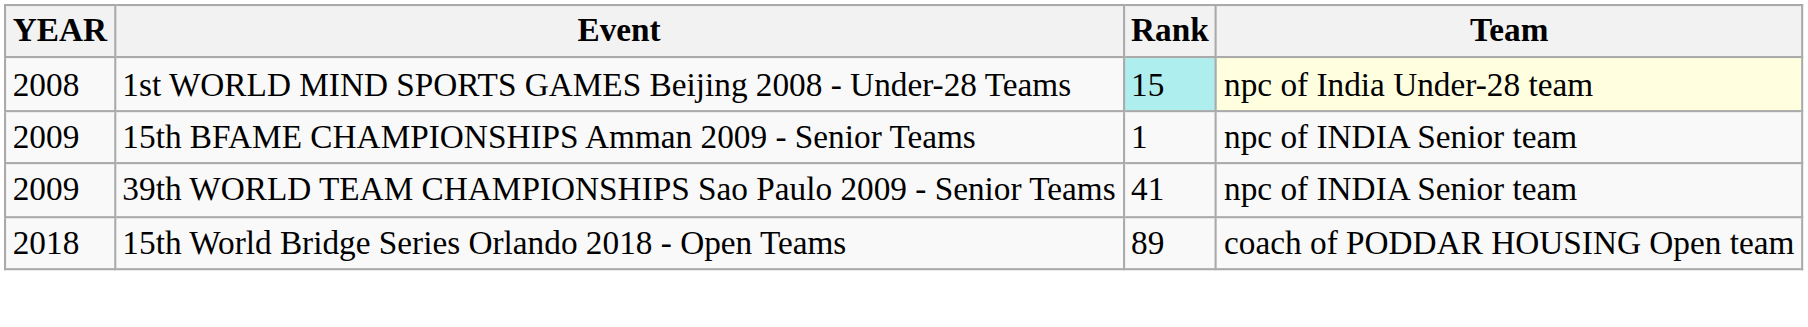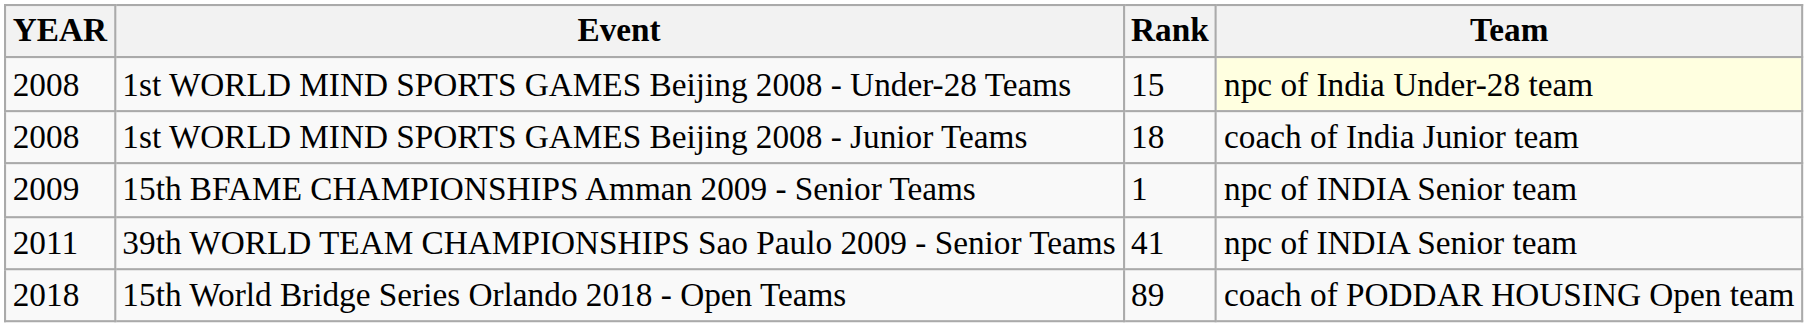 <table class="wikitable">
 <tr>
 <th>YEAR</th>
 <th>Event</th>
 <th>Rank</th>
 <th>Team</th>
 </tr>
 <tr>
 <td>2008</td>
 <td>1st WORLD MIND SPORTS GAMES Beijing 2008 - Under-28 Teams</td>
-<td style="background: paleturquoise;">15</td>
+<td>15</td>
 <td style="background: lightyellow;">npc of India Under-28 team</td>
+</tr>
+<tr>
+<td>2008</td>
+<td>1st WORLD MIND SPORTS GAMES Beijing 2008 - Junior Teams</td>
+<td>18</td>
+<td>coach of India Junior team</td>
 </tr>
 <tr>
 <td>2009</td>
 <td>15th BFAME CHAMPIONSHIPS Amman 2009 - Senior Teams</td>
 <td>1</td>
 <td>npc of INDIA Senior team</td>
 </tr>
 <tr>
-<td>2009</td>
+<td>2011</td>
 <td>39th WORLD TEAM CHAMPIONSHIPS Sao Paulo 2009 - Senior Teams</td>
 <td>41</td>
 <td>npc of INDIA Senior team</td>
 </tr>
 <tr>
 <td>2018</td>
 <td>15th World Bridge Series Orlando 2018 - Open Teams</td>
 <td>89</td>
 <td>coach of PODDAR HOUSING Open team</td>
 </tr>
 </table>
